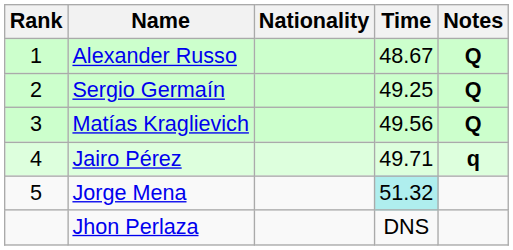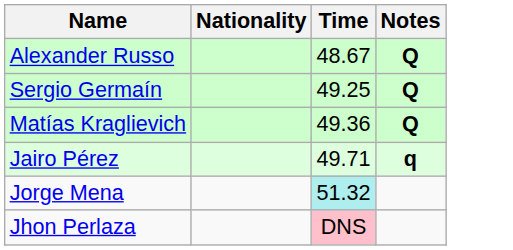 <table class="wikitable sortable" style="text-align:center">
 <tr>
-<th>Rank</th>
 <th>Name</th>
 <th>Nationality</th>
 <th>Time</th>
 <th>Notes</th>
 </tr>
 <tr bgcolor=ccffcc>
-<td align=center>1</td>
 <td align=left><a href='#'>Alexander Russo</a></td>
 <td align=left></td>
 <td>48.67</td>
 <td><strong>Q</strong></td>
 </tr>
 <tr bgcolor=ccffcc>
-<td align=center>2</td>
 <td align=left><a href='#'>Sergio Germaín</a></td>
 <td align=left></td>
 <td>49.25</td>
 <td><strong>Q</strong></td>
 </tr>
 <tr bgcolor=ccffcc>
-<td align=center>3</td>
 <td align=left><a href='#'>Matías Kraglievich</a></td>
 <td align=left></td>
-<td>49.56</td>
+<td>49.36</td>
 <td><strong>Q</strong></td>
 </tr>
 <tr bgcolor=ddffdd>
-<td align=center>4</td>
 <td align=left><a href='#'>Jairo Pérez</a></td>
 <td align=left></td>
 <td>49.71</td>
 <td><strong>q</strong></td>
 </tr>
 <tr>
-<td align=center>5</td>
 <td align=left><a href='#'>Jorge Mena</a></td>
 <td align=left></td>
 <td style="background: paleturquoise;">51.32</td>
 <td></td>
 </tr>
 <tr>
-<td align=center></td>
 <td align=left><a href='#'>Jhon Perlaza</a></td>
 <td align=left></td>
-<td>DNS</td>
+<td style="background: pink;">DNS</td>
 <td></td>
 </tr>
 </table>
